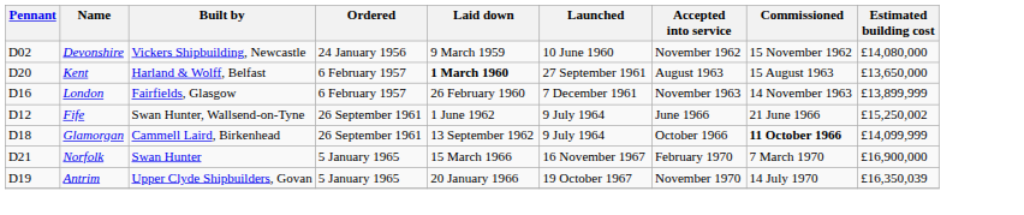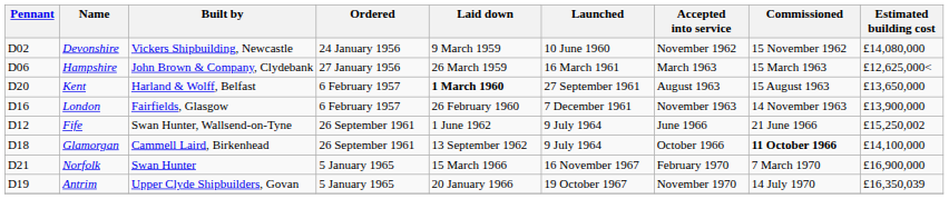 <table class="wikitable">
 <tr valign=top>
 <th><a href='#'>Pennant</a></th>
 <th>Name</th>
 <th width=20%>Built by</th>
 <th>Ordered</th>
 <th>Laid down</th>
 <th>Launched</th>
 <th>Accepted<br>into service</th>
 <th>Commissioned</th>
 <th>Estimated<br>building cost</th>
 </tr>
 <tr valign=top>
 <td>D02</td>
 <td><a href='#'><em>Devonshire</em></a></td>
 <td><a href='#'>Vickers Shipbuilding</a>, Newcastle</td>
 <td>24 January 1956</td>
 <td>9 March 1959</td>
 <td>10 June 1960</td>
 <td>November 1962</td>
 <td>15 November 1962</td>
 <td>£14,080,000</td>
 </tr>
 <tr valign=top>
+<td>D06</td>
+<td><a href='#'><em>Hampshire</em></a></td>
+<td><a href='#'>John Brown & Company</a>, Clydebank</td>
+<td>27 January 1956</td>
+<td>26 March 1959</td>
+<td>16 March 1961</td>
+<td>March 1963</td>
+<td>15 March 1963</td>
+<td>£12,625,000<</td>
+</tr>
+<tr valign=top>
 <td>D20</td>
 <td><a href='#'><em>Kent</em></a></td>
 <td><a href='#'>Harland & Wolff</a>, Belfast</td>
 <td>6 February 1957</td>
 <td><strong>1 March 1960</strong></td>
 <td>27 September 1961</td>
 <td>August 1963</td>
 <td>15 August 1963</td>
 <td>£13,650,000</td>
 </tr>
 <tr valign=top>
 <td>D16</td>
 <td><a href='#'><em>London</em></a></td>
 <td><a href='#'>Fairfields</a>, Glasgow</td>
 <td>6 February 1957</td>
 <td>26 February 1960</td>
 <td>7 December 1961</td>
 <td>November 1963</td>
 <td>14 November 1963</td>
-<td>£13,899,999</td>
+<td>£13,900,000</td>
 </tr>
 <tr valign=top>
 <td>D12</td>
 <td><a href='#'><em>Fife</em></a></td>
 <td>Swan Hunter, Wallsend-on-Tyne</td>
 <td>26 September 1961</td>
 <td>1 June 1962</td>
 <td>9 July 1964</td>
 <td>June 1966</td>
 <td>21 June 1966</td>
 <td>£15,250,002</td>
 </tr>
 <tr valign=top>
 <td>D18</td>
 <td><a href='#'><em>Glamorgan</em></a></td>
 <td><a href='#'>Cammell Laird</a>, Birkenhead</td>
 <td>26 September 1961</td>
 <td>13 September 1962</td>
 <td>9 July 1964</td>
 <td>October 1966</td>
 <td><strong>11 October 1966</strong></td>
-<td>£14,099,999</td>
+<td>£14,100,000</td>
 </tr>
 <tr valign=top>
 <td>D21</td>
 <td><a href='#'><em>Norfolk</em></a></td>
 <td><a href='#'>Swan Hunter</a></td>
 <td>5 January 1965</td>
 <td>15 March 1966</td>
 <td>16 November 1967</td>
 <td>February 1970</td>
 <td>7 March 1970</td>
 <td>£16,900,000</td>
 </tr>
 <tr valign=top>
 <td>D19</td>
 <td><a href='#'><em>Antrim</em></a></td>
 <td><a href='#'>Upper Clyde Shipbuilders</a>, Govan</td>
 <td>5 January 1965</td>
 <td>20 January 1966</td>
 <td>19 October 1967</td>
 <td>November 1970</td>
 <td>14 July 1970</td>
 <td>£16,350,039</td>
 </tr>
 <tr>
 </tr>
 </table>
